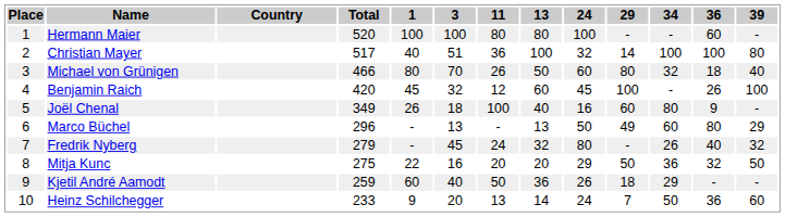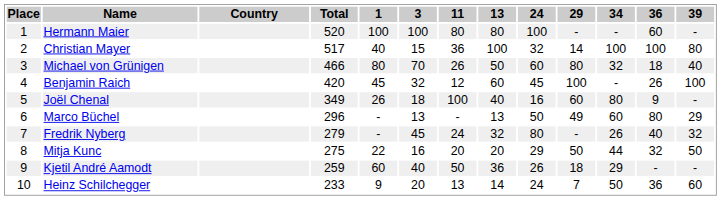 <table border="0" style="border: 1px solid #999; background-color:#FFFFFF; text-align:center; font-size:86%; line-height:15px;">
 <tr align="center" bgcolor="#CCCCCC">
 <th width=35>Place</th>
 <th width=170>Name</th>
 <th width=120>Country</th>
 <th width=50>Total</th>
 <th width=40>1</th>
 <th width=40>3</th>
 <th width=40>11</th>
 <th width=40>13</th>
 <th width=40>24</th>
 <th width=40>29</th>
 <th width=40>34</th>
 <th width=40>36</th>
 <th width=40>39</th>
 </tr>
 <tr bgcolor="#EFEFEF">
 <td>1</td>
 <td align="left"><a href='#'>Hermann Maier</a></td>
 <td align="left"></td>
 <td>520</td>
 <td>100</td>
 <td>100</td>
 <td>80</td>
 <td>80</td>
 <td>100</td>
 <td>-</td>
 <td>-</td>
 <td>60</td>
 <td>-</td>
 </tr>
 <tr>
 <td>2</td>
 <td align="left"><a href='#'>Christian Mayer</a></td>
 <td align="left"></td>
 <td>517</td>
 <td>40</td>
-<td>51</td>
+<td>15</td>
 <td>36</td>
 <td>100</td>
 <td>32</td>
 <td>14</td>
 <td>100</td>
 <td>100</td>
 <td>80</td>
 </tr>
 <tr bgcolor="#EFEFEF">
 <td>3</td>
 <td align="left"><a href='#'>Michael von Grünigen</a></td>
 <td align="left"> </td>
 <td>466</td>
 <td>80</td>
 <td>70</td>
 <td>26</td>
 <td>50</td>
 <td>60</td>
 <td>80</td>
 <td>32</td>
 <td>18</td>
 <td>40</td>
 </tr>
 <tr>
 <td>4</td>
 <td align="left"><a href='#'>Benjamin Raich</a></td>
 <td align="left"></td>
 <td>420</td>
 <td>45</td>
 <td>32</td>
 <td>12</td>
 <td>60</td>
 <td>45</td>
 <td>100</td>
 <td>-</td>
 <td>26</td>
 <td>100</td>
 </tr>
 <tr bgcolor="#EFEFEF">
 <td>5</td>
 <td align="left"><a href='#'>Joël Chenal</a></td>
 <td align="left"></td>
 <td>349</td>
 <td>26</td>
 <td>18</td>
 <td>100</td>
 <td>40</td>
 <td>16</td>
 <td>60</td>
 <td>80</td>
 <td>9</td>
 <td>-</td>
 </tr>
 <tr>
 <td>6</td>
 <td align="left"><a href='#'>Marco Büchel</a></td>
 <td align="left"></td>
 <td>296</td>
 <td>-</td>
 <td>13</td>
 <td>-</td>
 <td>13</td>
 <td>50</td>
 <td>49</td>
 <td>60</td>
 <td>80</td>
 <td>29</td>
 </tr>
 <tr bgcolor="#EFEFEF">
 <td>7</td>
 <td align="left"><a href='#'>Fredrik Nyberg</a></td>
 <td align="left"></td>
 <td>279</td>
 <td>-</td>
 <td>45</td>
 <td>24</td>
 <td>32</td>
 <td>80</td>
 <td>-</td>
 <td>26</td>
 <td>40</td>
 <td>32</td>
 </tr>
 <tr>
 <td>8</td>
 <td align="left"><a href='#'>Mitja Kunc</a></td>
 <td align="left"></td>
 <td>275</td>
 <td>22</td>
 <td>16</td>
 <td>20</td>
 <td>20</td>
 <td>29</td>
 <td>50</td>
-<td>36</td>
+<td>44</td>
 <td>32</td>
 <td>50</td>
 </tr>
 <tr bgcolor="#EFEFEF">
 <td>9</td>
 <td align="left"><a href='#'>Kjetil André Aamodt</a></td>
 <td align="left"></td>
 <td>259</td>
 <td>60</td>
 <td>40</td>
 <td>50</td>
 <td>36</td>
 <td>26</td>
 <td>18</td>
 <td>29</td>
 <td>-</td>
 <td>-</td>
 </tr>
 <tr>
 <td>10</td>
 <td align="left"><a href='#'>Heinz Schilchegger</a></td>
 <td align="left"></td>
 <td>233</td>
 <td>9</td>
 <td>20</td>
 <td>13</td>
 <td>14</td>
 <td>24</td>
 <td>7</td>
 <td>50</td>
 <td>36</td>
 <td>60</td>
 </tr>
 </table>
